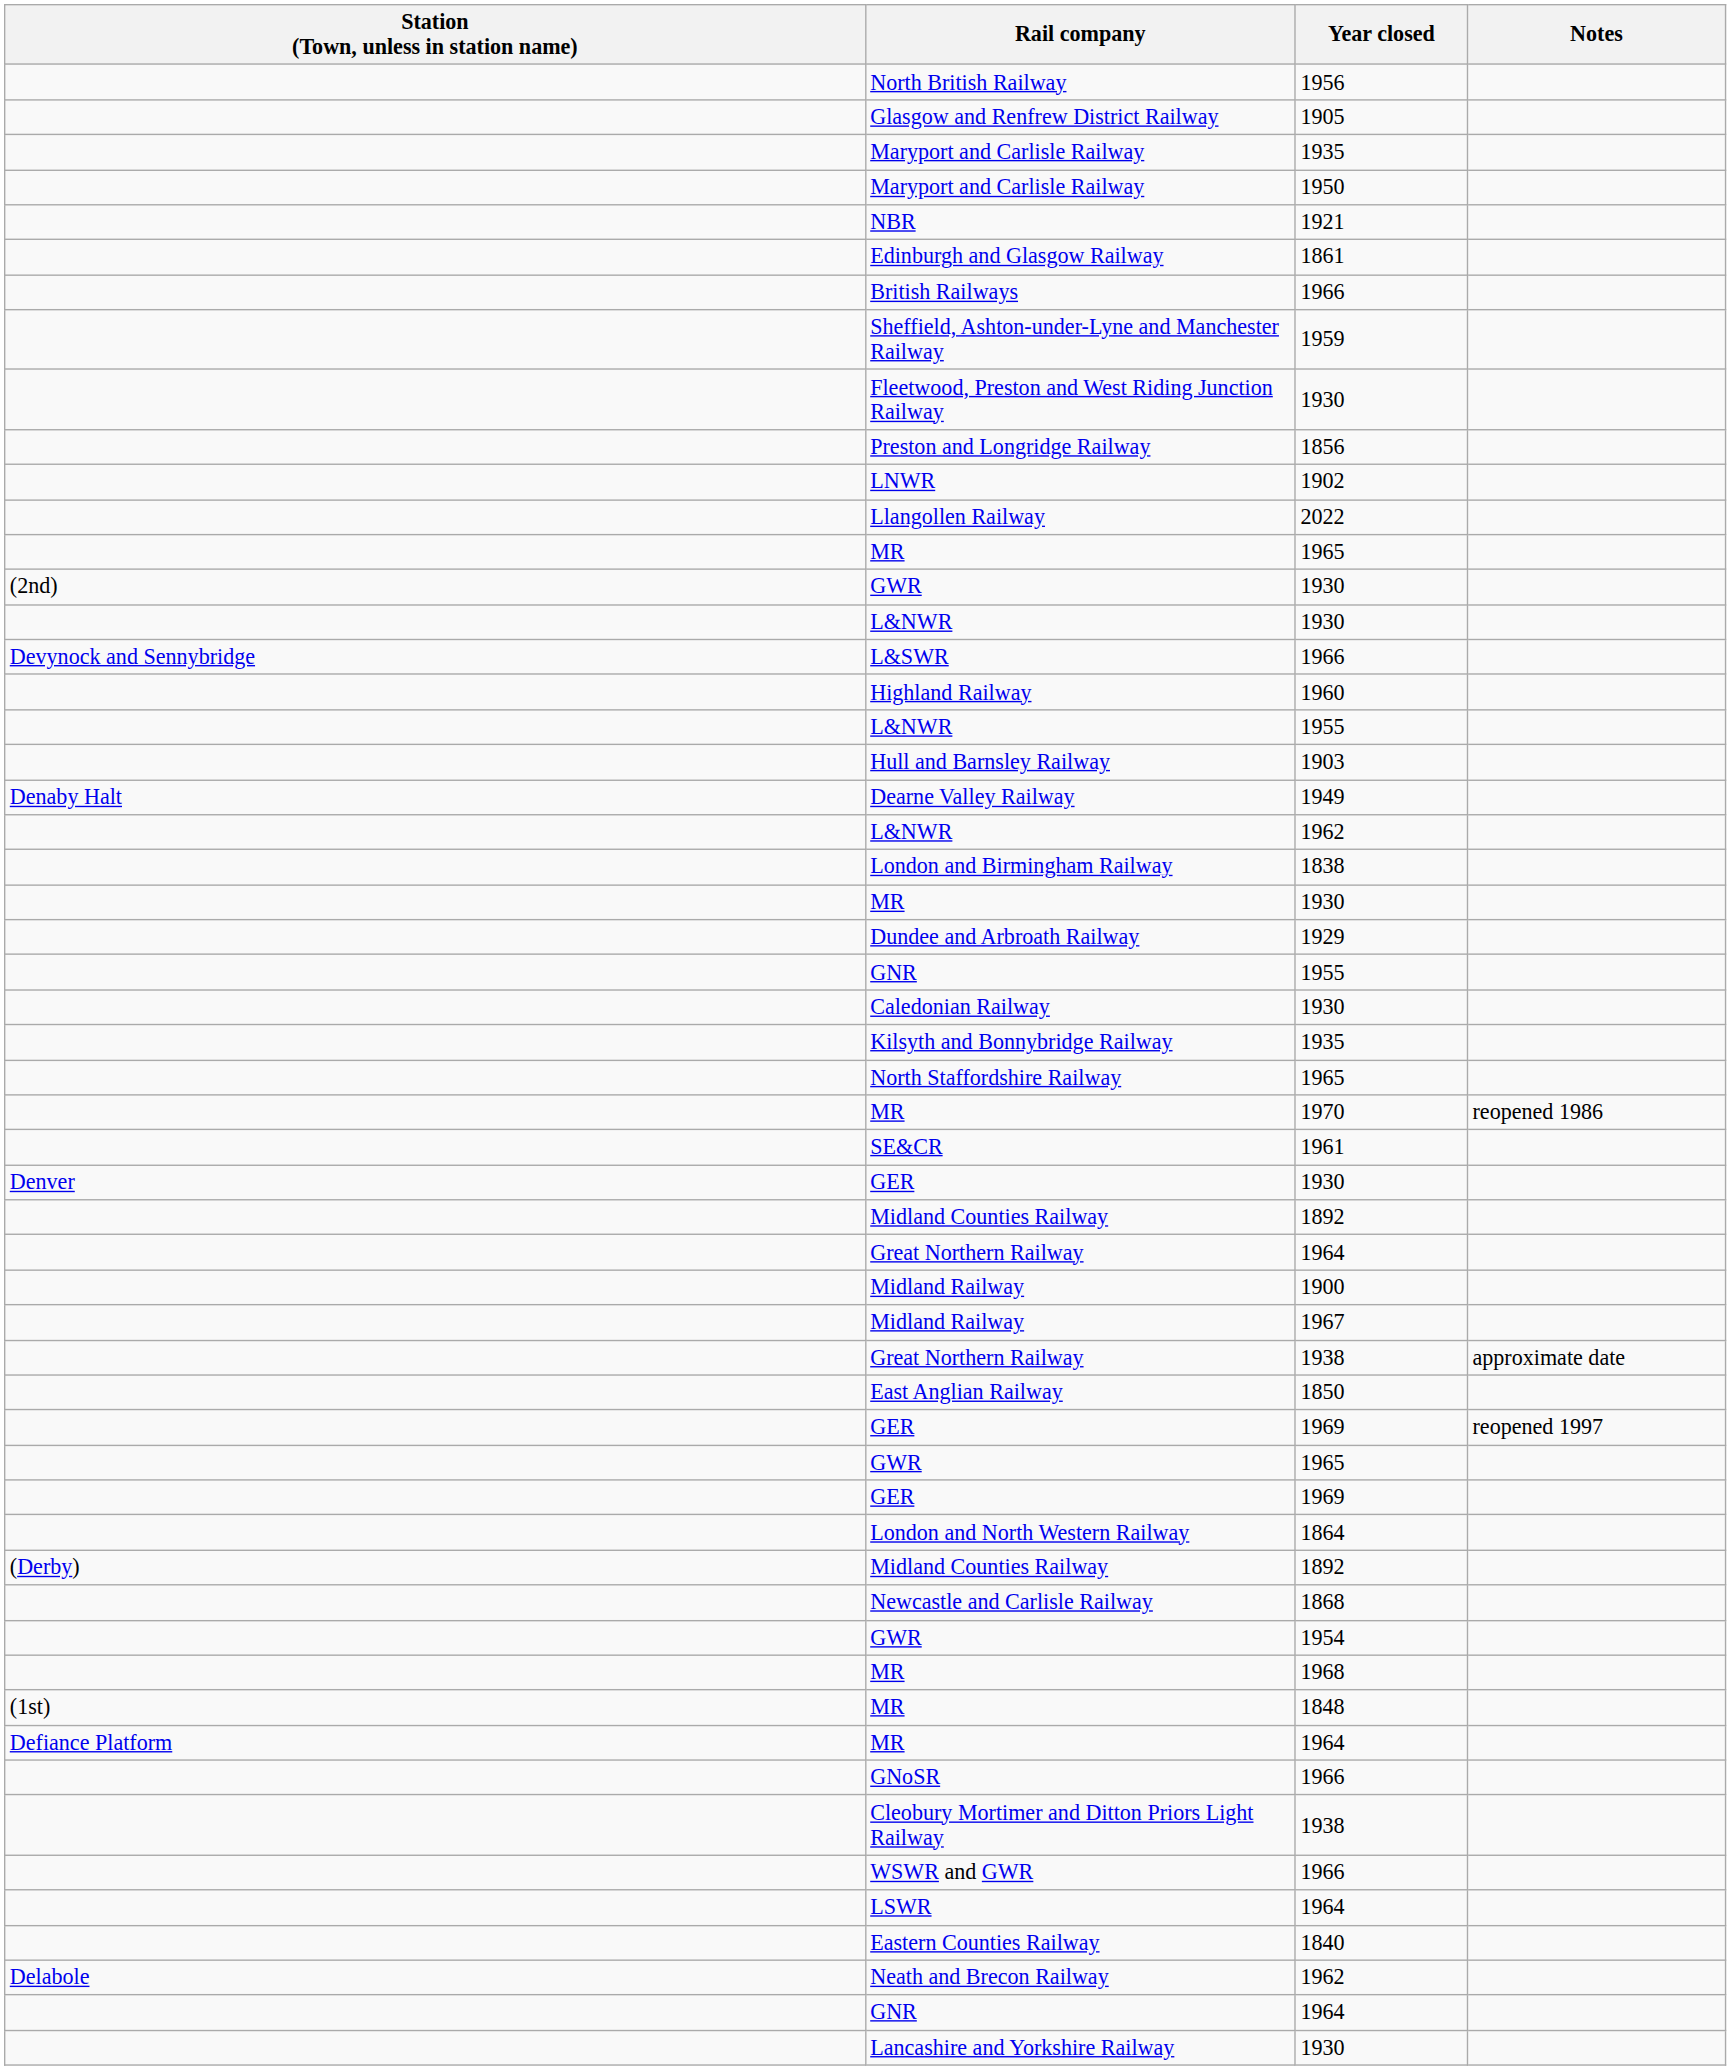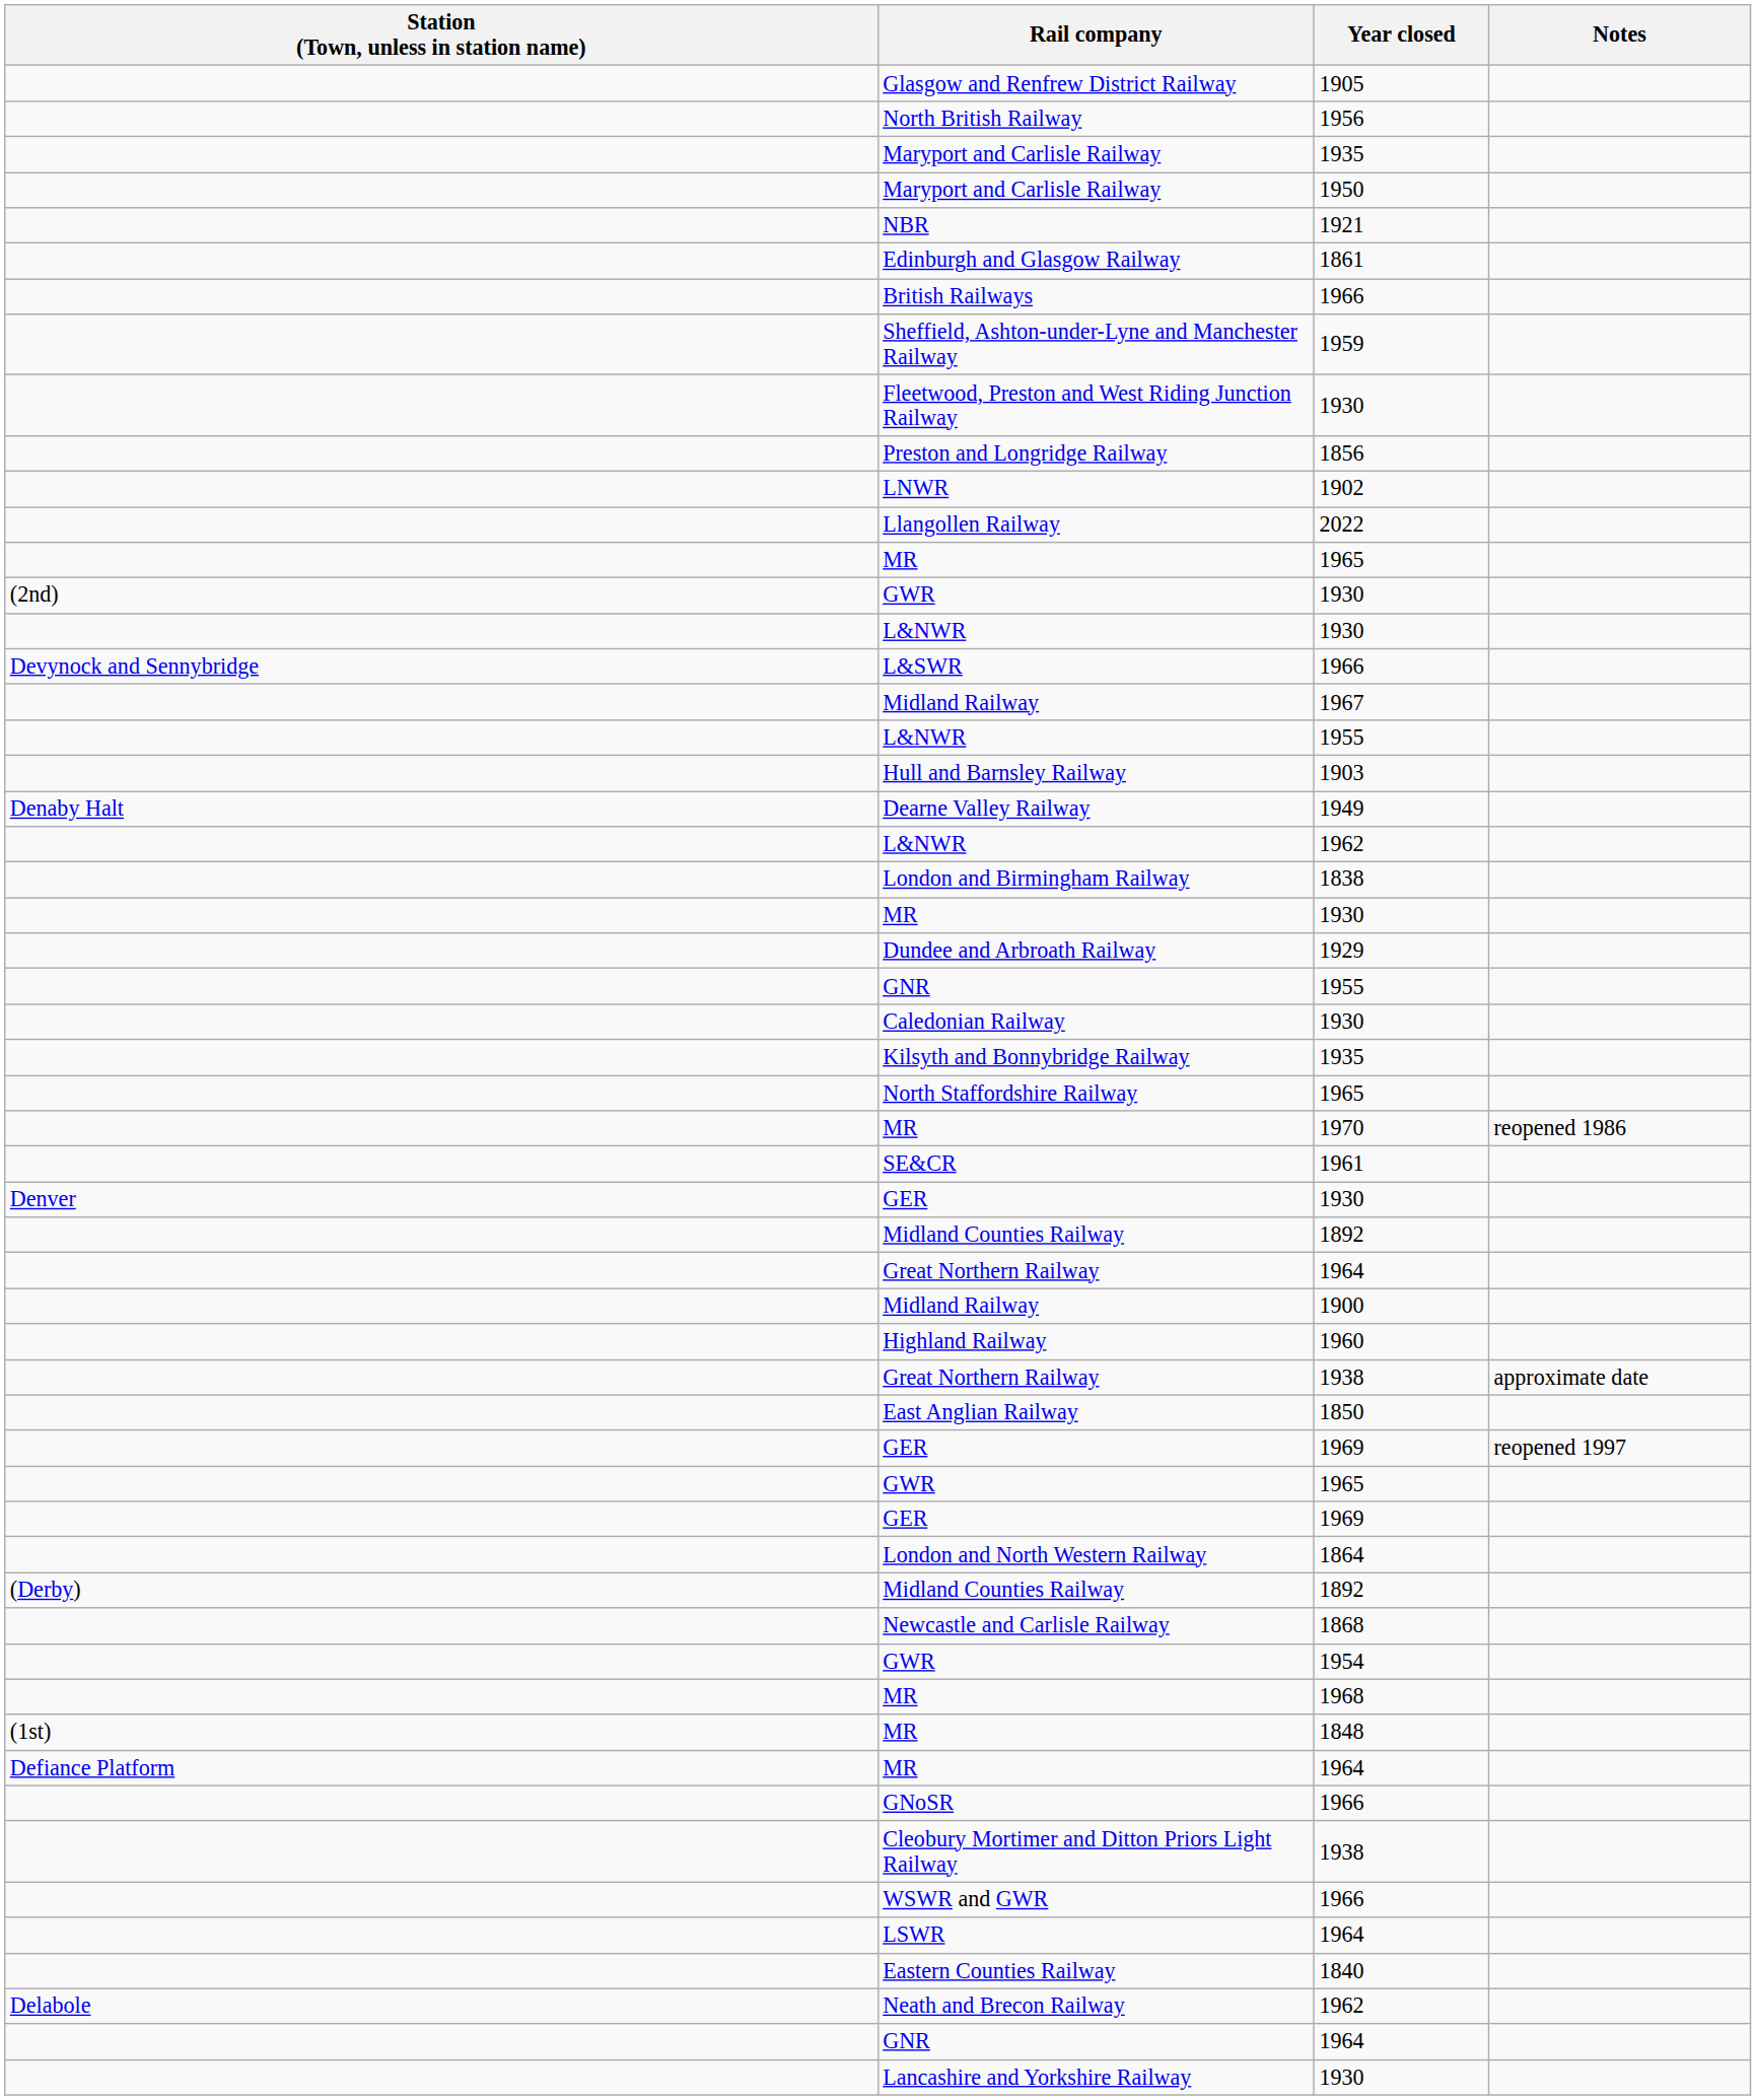 <table class="wikitable sortable">
 <tr>
 <th style="width:50%">Station<br>(Town, unless in station name)</th>
 <th style="width:25%">Rail company</th>
 <th style="width:10%">Year closed</th>
 <th style="width:20%">Notes</th>
 </tr>
 <tr>
 <td></td>
-<td><a href='#'>North British Railway</a></td>
-<td>1956</td>
+<td><a href='#'>Glasgow and Renfrew District Railway</a></td>
+<td>1905</td>
 <td></td>
 </tr>
 <tr>
 <td></td>
-<td><a href='#'>Glasgow and Renfrew District Railway</a></td>
-<td>1905</td>
+<td><a href='#'>North British Railway</a></td>
+<td>1956</td>
 <td></td>
 </tr>
 <tr>
 <td></td>
 <td><a href='#'>Maryport and Carlisle Railway</a></td>
 <td>1935</td>
 <td></td>
 </tr>
 <tr>
 <td></td>
 <td><a href='#'>Maryport and Carlisle Railway</a></td>
 <td>1950</td>
 <td></td>
 </tr>
 <tr>
 <td></td>
 <td><a href='#'>NBR</a></td>
 <td>1921</td>
 <td></td>
 </tr>
 <tr>
 <td></td>
 <td><a href='#'>Edinburgh and Glasgow Railway</a></td>
 <td>1861</td>
 <td></td>
 </tr>
 <tr>
 <td></td>
 <td><a href='#'>British Railways</a></td>
 <td>1966</td>
 <td></td>
 </tr>
 <tr>
 <td></td>
 <td><a href='#'>Sheffield, Ashton-under-Lyne and Manchester Railway</a></td>
 <td>1959</td>
 <td></td>
 </tr>
 <tr>
 <td></td>
 <td><a href='#'>Fleetwood, Preston and West Riding Junction Railway</a></td>
 <td>1930</td>
 <td></td>
 </tr>
 <tr>
 <td></td>
 <td><a href='#'>Preston and Longridge Railway</a></td>
 <td>1856</td>
 <td></td>
 </tr>
 <tr>
 <td></td>
 <td><a href='#'>LNWR</a></td>
 <td>1902</td>
 <td></td>
 </tr>
 <tr>
 <td></td>
 <td><a href='#'>Llangollen Railway</a></td>
 <td>2022</td>
 <td></td>
 </tr>
 <tr>
 <td></td>
 <td><a href='#'>MR</a></td>
 <td>1965</td>
 <td></td>
 </tr>
 <tr>
 <td> (2nd)</td>
 <td><a href='#'>GWR</a></td>
 <td>1930</td>
 <td></td>
 </tr>
 <tr>
 <td></td>
 <td><a href='#'>L&NWR</a></td>
 <td>1930</td>
 <td></td>
 </tr>
 <tr>
 <td><a href='#'>Devynock and Sennybridge</a></td>
 <td><a href='#'>L&SWR</a></td>
 <td>1966</td>
 <td></td>
 </tr>
 <tr>
 <td></td>
-<td><a href='#'>Highland Railway</a></td>
-<td>1960</td>
+<td><a href='#'>Midland Railway</a></td>
+<td>1967</td>
 <td></td>
 </tr>
 <tr>
 <td></td>
 <td><a href='#'>L&NWR</a></td>
 <td>1955</td>
 <td></td>
 </tr>
 <tr>
 <td></td>
 <td><a href='#'>Hull and Barnsley Railway</a></td>
 <td>1903</td>
 <td></td>
 </tr>
 <tr>
 <td><a href='#'>Denaby Halt</a></td>
 <td><a href='#'>Dearne Valley Railway</a></td>
 <td>1949</td>
 <td></td>
 </tr>
 <tr>
 <td></td>
 <td><a href='#'>L&NWR</a></td>
 <td>1962</td>
 <td></td>
 </tr>
 <tr>
 <td></td>
 <td><a href='#'>London and Birmingham Railway</a></td>
 <td>1838</td>
 <td></td>
 </tr>
 <tr>
 <td></td>
 <td><a href='#'>MR</a></td>
 <td>1930</td>
 <td></td>
 </tr>
 <tr>
 <td></td>
 <td><a href='#'>Dundee and Arbroath Railway</a></td>
 <td>1929</td>
 <td></td>
 </tr>
 <tr>
 <td></td>
 <td><a href='#'>GNR</a></td>
 <td>1955</td>
 <td></td>
 </tr>
 <tr>
 <td></td>
 <td><a href='#'>Caledonian Railway</a></td>
 <td>1930</td>
 <td></td>
 </tr>
 <tr>
 <td></td>
 <td><a href='#'>Kilsyth and Bonnybridge Railway</a></td>
 <td>1935</td>
 <td></td>
 </tr>
 <tr>
 <td></td>
 <td><a href='#'>North Staffordshire Railway</a></td>
 <td>1965</td>
 <td></td>
 </tr>
 <tr>
 <td></td>
 <td><a href='#'>MR</a></td>
 <td>1970</td>
 <td>reopened 1986</td>
 </tr>
 <tr>
 <td></td>
 <td><a href='#'>SE&CR</a></td>
 <td>1961</td>
 <td></td>
 </tr>
 <tr>
 <td><a href='#'>Denver</a></td>
 <td><a href='#'>GER</a></td>
 <td>1930</td>
 <td></td>
 </tr>
 <tr>
 <td></td>
 <td><a href='#'>Midland Counties Railway</a></td>
 <td>1892</td>
 <td></td>
 </tr>
 <tr>
 <td></td>
 <td><a href='#'>Great Northern Railway</a></td>
 <td>1964</td>
 <td></td>
 </tr>
 <tr>
 <td></td>
 <td><a href='#'>Midland Railway</a></td>
 <td>1900</td>
 <td></td>
 </tr>
 <tr>
 <td></td>
-<td><a href='#'>Midland Railway</a></td>
-<td>1967</td>
+<td><a href='#'>Highland Railway</a></td>
+<td>1960</td>
 <td></td>
 </tr>
 <tr>
 <td></td>
 <td><a href='#'>Great Northern Railway</a></td>
 <td>1938</td>
 <td>approximate date</td>
 </tr>
 <tr>
 <td></td>
 <td><a href='#'>East Anglian Railway</a></td>
 <td>1850</td>
 <td></td>
 </tr>
 <tr>
 <td></td>
 <td><a href='#'>GER</a></td>
 <td>1969</td>
 <td>reopened 1997</td>
 </tr>
 <tr>
 <td></td>
 <td><a href='#'>GWR</a></td>
 <td>1965</td>
 <td></td>
 </tr>
 <tr>
 <td></td>
 <td><a href='#'>GER</a></td>
 <td>1969</td>
 <td></td>
 </tr>
 <tr>
 <td></td>
 <td><a href='#'>London and North Western Railway</a></td>
 <td>1864</td>
 <td></td>
 </tr>
 <tr>
 <td> (<a href='#'>Derby</a>)</td>
 <td><a href='#'>Midland Counties Railway</a></td>
 <td>1892</td>
 <td></td>
 </tr>
 <tr>
 <td></td>
 <td><a href='#'>Newcastle and Carlisle Railway</a></td>
 <td>1868</td>
 <td></td>
 </tr>
 <tr>
 <td></td>
 <td><a href='#'>GWR</a></td>
 <td>1954</td>
 <td></td>
 </tr>
 <tr>
 <td></td>
 <td><a href='#'>MR</a></td>
 <td>1968</td>
 <td></td>
 </tr>
 <tr>
 <td> (1st)</td>
 <td><a href='#'>MR</a></td>
 <td>1848</td>
 <td></td>
 </tr>
 <tr>
 <td><a href='#'>Defiance Platform</a></td>
 <td><a href='#'>MR</a></td>
 <td>1964</td>
 <td></td>
 </tr>
 <tr>
 <td></td>
 <td><a href='#'>GNoSR</a></td>
 <td>1966</td>
 <td></td>
 </tr>
 <tr>
 <td></td>
 <td><a href='#'>Cleobury Mortimer and Ditton Priors Light Railway</a></td>
 <td>1938</td>
 <td></td>
 </tr>
 <tr>
 <td></td>
 <td><a href='#'>WSWR</a> and <a href='#'>GWR</a></td>
 <td>1966</td>
 <td></td>
 </tr>
 <tr>
 <td></td>
 <td><a href='#'>LSWR</a></td>
 <td>1964</td>
 <td></td>
 </tr>
 <tr>
 <td></td>
 <td><a href='#'>Eastern Counties Railway</a></td>
 <td>1840</td>
 <td></td>
 </tr>
 <tr>
 <td><a href='#'>Delabole</a></td>
 <td><a href='#'>Neath and Brecon Railway</a></td>
 <td>1962</td>
 <td></td>
 </tr>
 <tr>
 <td></td>
 <td><a href='#'>GNR</a></td>
 <td>1964</td>
 <td></td>
 </tr>
 <tr>
 <td></td>
 <td><a href='#'>Lancashire and Yorkshire Railway</a></td>
 <td>1930</td>
 <td></td>
 </tr>
 </table>
